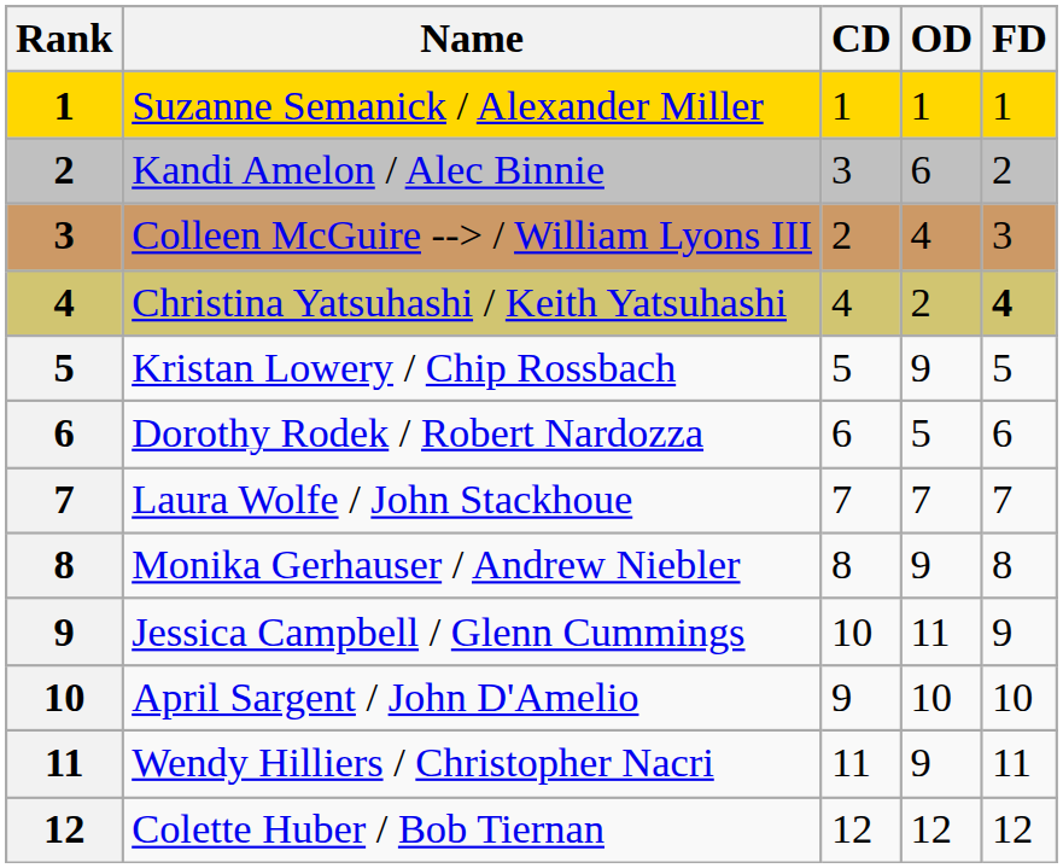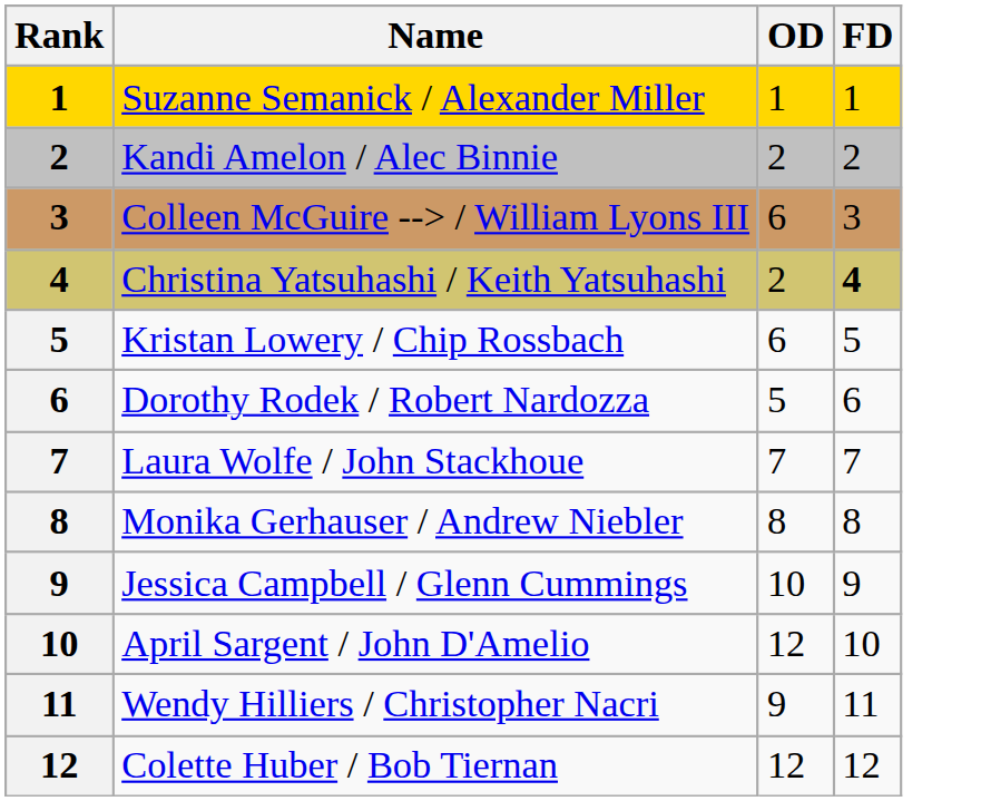 <table class="wikitable">
 <tr>
 <th>Rank</th>
 <th>Name</th>
-<th>CD</th>
 <th>OD</th>
 <th>FD</th>
 </tr>
 <tr bgcolor="gold">
 <td align="center"><strong>1</strong></td>
 <td><a href='#'>Suzanne Semanick</a> / <a href='#'>Alexander Miller</a></td>
 <td>1</td>
 <td>1</td>
-<td>1</td>
 </tr>
 <tr bgcolor="silver">
 <td align="center"><strong>2</strong></td>
 <td><a href='#'>Kandi Amelon</a> / <a href='#'>Alec Binnie</a></td>
-<td>3</td>
-<td>6</td>
+<td>2</td>
 <td>2</td>
 </tr>
 <tr bgcolor="cc9966">
 <td align="center"><strong>3</strong></td>
 <td><a href='#'>Colleen McGuire</a> --> / <a href='#'>William Lyons III</a></td>
-<td>2</td>
-<td>4</td>
+<td>6</td>
 <td>3</td>
 </tr>
 <tr bgcolor="d1c571">
 <td align="center"><strong>4</strong></td>
 <td><a href='#'>Christina Yatsuhashi</a> / <a href='#'>Keith Yatsuhashi</a></td>
-<td>4</td>
 <td>2</td>
 <td><strong>4</strong></td>
 </tr>
 <tr>
 <th>5</th>
 <td><a href='#'>Kristan Lowery</a> / <a href='#'>Chip Rossbach</a></td>
-<td>5</td>
-<td>9</td>
+<td>6</td>
 <td>5</td>
 </tr>
 <tr>
 <th>6</th>
 <td><a href='#'>Dorothy Rodek</a> / <a href='#'>Robert Nardozza</a></td>
-<td>6</td>
 <td>5</td>
 <td>6</td>
 </tr>
 <tr>
 <th>7</th>
 <td><a href='#'>Laura Wolfe</a> / <a href='#'>John Stackhoue</a></td>
 <td>7</td>
 <td>7</td>
-<td>7</td>
 </tr>
 <tr>
 <th>8</th>
 <td><a href='#'>Monika Gerhauser</a> / <a href='#'>Andrew Niebler</a></td>
 <td>8</td>
-<td>9</td>
 <td>8</td>
 </tr>
 <tr>
 <th>9</th>
 <td><a href='#'>Jessica Campbell</a> / <a href='#'>Glenn Cummings</a></td>
 <td>10</td>
-<td>11</td>
 <td>9</td>
 </tr>
 <tr>
 <th>10</th>
 <td><a href='#'>April Sargent</a> / <a href='#'>John D'Amelio</a></td>
-<td>9</td>
-<td>10</td>
+<td>12</td>
 <td>10</td>
 </tr>
 <tr>
 <th>11</th>
 <td><a href='#'>Wendy Hilliers</a> / <a href='#'>Christopher Nacri</a></td>
-<td>11</td>
 <td>9</td>
 <td>11</td>
 </tr>
 <tr>
 <th>12</th>
 <td><a href='#'>Colette Huber</a> / <a href='#'>Bob Tiernan</a></td>
 <td>12</td>
 <td>12</td>
-<td>12</td>
 </tr>
 </table>
